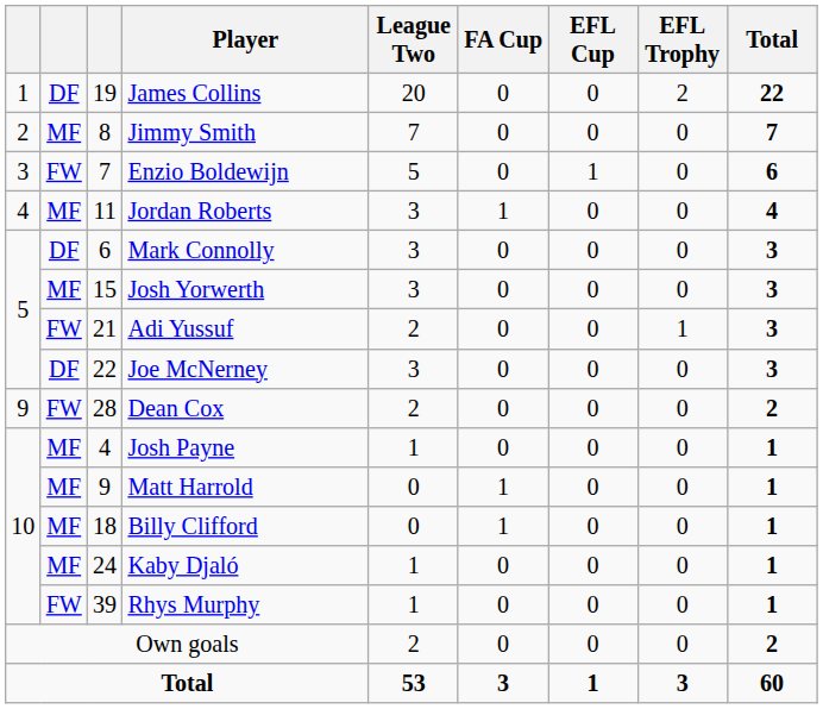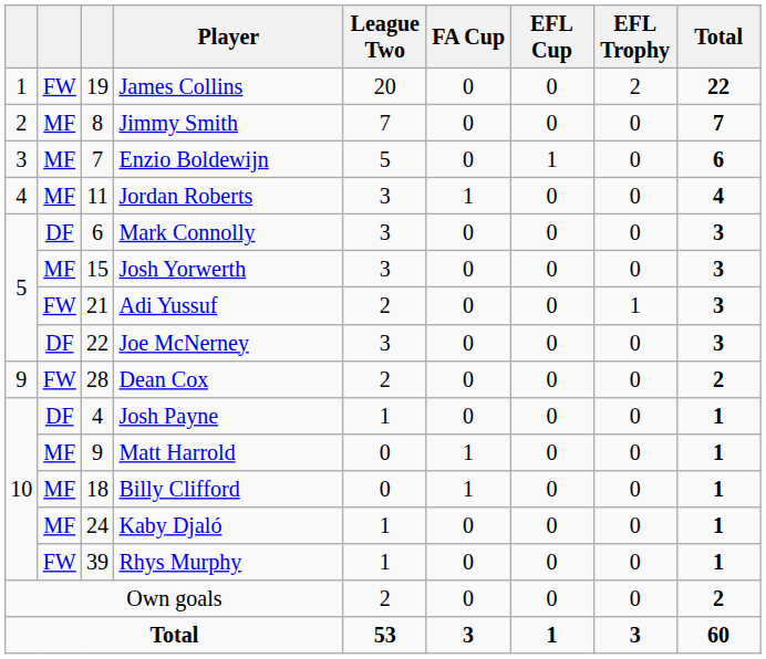 <table class="wikitable sortable" style="font-size: 95%; text-align: center;">
 <tr>
 <th width=10></th>
 <th width=10></th>
 <th width=10></th>
 <th width=150>Player</th>
 <th width=50>League Two</th>
 <th width=50>FA Cup</th>
 <th width=50>EFL Cup</th>
 <th width=50>EFL Trophy</th>
 <th width=50>Total</th>
 </tr>
 <tr>
 <td>1</td>
-<td><a href='#'>DF</a></td>
+<td><a href='#'>FW</a></td>
 <td>19</td>
 <td align=left> <a href='#'>James Collins</a></td>
 <td>20</td>
 <td>0</td>
 <td>0</td>
 <td>2</td>
 <td><strong>22</strong></td>
 </tr>
 <tr>
 <td>2</td>
 <td><a href='#'>MF</a></td>
 <td>8</td>
 <td align=left> <a href='#'>Jimmy Smith</a></td>
 <td>7</td>
 <td>0</td>
 <td>0</td>
 <td>0</td>
 <td><strong>7</strong></td>
 </tr>
 <tr>
 <td>3</td>
-<td><a href='#'>FW</a></td>
+<td><a href='#'>MF</a></td>
 <td>7</td>
 <td align=left> <a href='#'>Enzio Boldewijn</a></td>
 <td>5</td>
 <td>0</td>
 <td>1</td>
 <td>0</td>
 <td><strong>6</strong></td>
 </tr>
 <tr>
 <td>4</td>
 <td><a href='#'>MF</a></td>
 <td>11</td>
 <td align=left> <a href='#'>Jordan Roberts</a></td>
 <td>3</td>
 <td>1</td>
 <td>0</td>
 <td>0</td>
 <td><strong>4</strong></td>
 </tr>
 <tr>
 <td rowspan="4">5</td>
 <td><a href='#'>DF</a></td>
 <td>6</td>
 <td align=left> <a href='#'>Mark Connolly</a></td>
 <td>3</td>
 <td>0</td>
 <td>0</td>
 <td>0</td>
 <td><strong>3</strong></td>
 </tr>
 <tr>
 <td><a href='#'>MF</a></td>
 <td>15</td>
 <td align=left> <a href='#'>Josh Yorwerth</a></td>
 <td>3</td>
 <td>0</td>
 <td>0</td>
 <td>0</td>
 <td><strong>3</strong></td>
 </tr>
 <tr>
 <td><a href='#'>FW</a></td>
 <td>21</td>
 <td align=left> <a href='#'>Adi Yussuf</a></td>
 <td>2</td>
 <td>0</td>
 <td>0</td>
 <td>1</td>
 <td><strong>3</strong></td>
 </tr>
 <tr>
 <td><a href='#'>DF</a></td>
 <td>22</td>
 <td align=left> <a href='#'>Joe McNerney</a></td>
 <td>3</td>
 <td>0</td>
 <td>0</td>
 <td>0</td>
 <td><strong>3</strong></td>
 </tr>
 <tr>
 <td>9</td>
 <td><a href='#'>FW</a></td>
 <td>28</td>
 <td align=left> <a href='#'>Dean Cox</a></td>
 <td>2</td>
 <td>0</td>
 <td>0</td>
 <td>0</td>
 <td><strong>2</strong></td>
 </tr>
 <tr>
 <td rowspan="5">10</td>
-<td><a href='#'>MF</a></td>
+<td><a href='#'>DF</a></td>
 <td>4</td>
 <td align=left> <a href='#'>Josh Payne</a></td>
 <td>1</td>
 <td>0</td>
 <td>0</td>
 <td>0</td>
 <td><strong>1</strong></td>
 </tr>
 <tr>
 <td><a href='#'>MF</a></td>
 <td>9</td>
 <td align=left> <a href='#'>Matt Harrold</a></td>
 <td>0</td>
 <td>1</td>
 <td>0</td>
 <td>0</td>
 <td><strong>1</strong></td>
 </tr>
 <tr>
 <td><a href='#'>MF</a></td>
 <td>18</td>
 <td align=left> <a href='#'>Billy Clifford</a></td>
 <td>0</td>
 <td>1</td>
 <td>0</td>
 <td>0</td>
 <td><strong>1</strong></td>
 </tr>
 <tr>
 <td><a href='#'>MF</a></td>
 <td>24</td>
 <td align=left> <a href='#'>Kaby Djaló</a></td>
 <td>1</td>
 <td>0</td>
 <td>0</td>
 <td>0</td>
 <td><strong>1</strong></td>
 </tr>
 <tr>
 <td><a href='#'>FW</a></td>
 <td>39</td>
 <td align=left> <a href='#'>Rhys Murphy</a></td>
 <td>1</td>
 <td>0</td>
 <td>0</td>
 <td>0</td>
 <td><strong>1</strong></td>
 </tr>
 <tr class="sortbottom">
 <td colspan="4">Own goals</td>
 <td>2</td>
 <td>0</td>
 <td>0</td>
 <td>0</td>
 <td><strong>2</strong></td>
 </tr>
 <tr class="sortbottom">
 <td colspan=4><strong>Total</strong></td>
 <td><strong>53</strong></td>
 <td><strong>3</strong></td>
 <td><strong>1</strong></td>
 <td><strong>3</strong></td>
 <td><strong>60</strong></td>
 </tr>
 </table>
